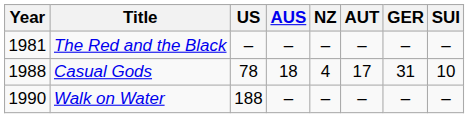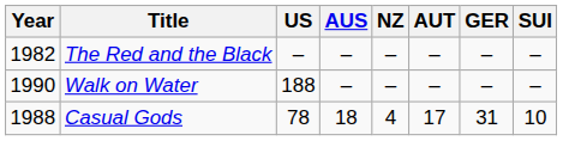 <table class="wikitable">
 <tr>
 <th style="text-align: center;">Year</th>
 <th style="text-align: center;">Title</th>
 <th style="text-align: center;">US</th>
 <th style="text-align: center;"><a href='#'>AUS</a></th>
 <th style="text-align: center;">NZ</th>
 <th style="text-align: center;">AUT</th>
 <th style="text-align: center;">GER</th>
 <th style="text-align: center;">SUI</th>
 </tr>
 <tr>
-<td style="text-align: center;">1981</td>
+<td style="text-align: center;">1982</td>
 <td><em><a href='#'>The Red and the Black</a></em></td>
 <td style="text-align: center;">–</td>
+<td style="text-align: center;">–</td>
+<td style="text-align: center;">–</td>
+<td style="text-align: center;">–</td>
+<td style="text-align: center;">–</td>
+<td style="text-align: center;">–</td>
+</tr>
+<tr>
+<td style="text-align: center;">1990</td>
+<td><em><a href='#'>Walk on Water</a></em></td>
+<td style="text-align: center;">188</td>
 <td style="text-align: center;">–</td>
 <td style="text-align: center;">–</td>
 <td style="text-align: center;">–</td>
 <td style="text-align: center;">–</td>
 <td style="text-align: center;">–</td>
 </tr>
 <tr>
 <td style="text-align: center;">1988</td>
 <td><em><a href='#'>Casual Gods</a></em></td>
 <td style="text-align: center;">78</td>
 <td style="text-align: center;">18</td>
 <td style="text-align: center;">4</td>
 <td style="text-align: center;">17</td>
 <td style="text-align: center;">31</td>
 <td style="text-align: center;">10</td>
 </tr>
-<tr>
-<td style="text-align: center;">1990</td>
-<td><em><a href='#'>Walk on Water</a></em></td>
-<td style="text-align: center;">188</td>
-<td style="text-align: center;">–</td>
-<td style="text-align: center;">–</td>
-<td style="text-align: center;">–</td>
-<td style="text-align: center;">–</td>
-<td style="text-align: center;">–</td>
-</tr>
 </table>
